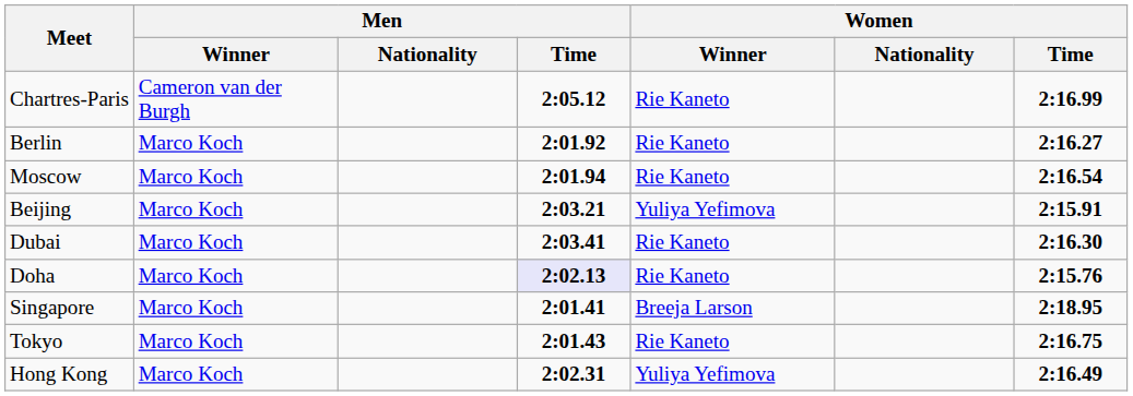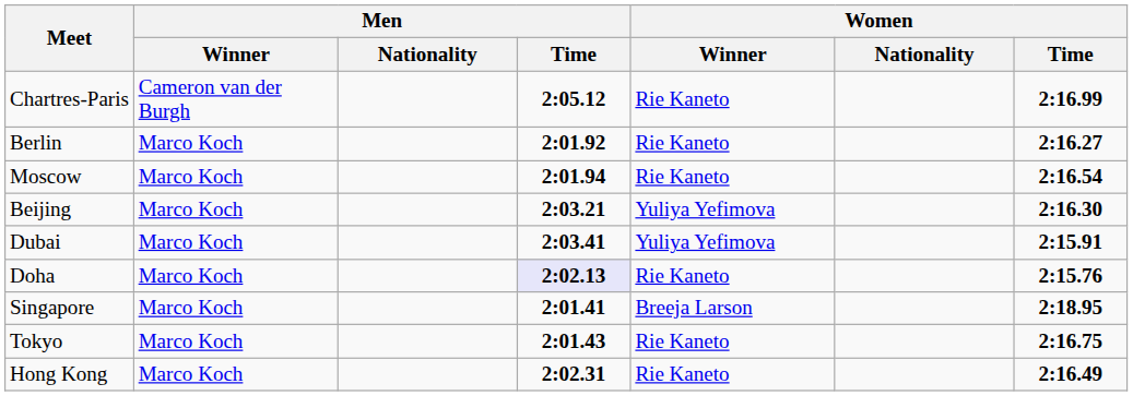 <table class="wikitable">
 <tr>
 <th rowspan="2">Meet</th>
 <th colspan="3">Men</th>
 <th colspan="3">Women</th>
 </tr>
 <tr>
 <th width=150>Winner</th>
 <th width=130>Nationality</th>
 <th width=80>Time</th>
 <th width=150>Winner</th>
 <th width=130>Nationality</th>
 <th width=80>Time</th>
 </tr>
 <tr>
 <td>Chartres-Paris</td>
 <td><a href='#'>Cameron van der Burgh</a></td>
 <td></td>
 <td align=center><strong>2:05.12</strong></td>
 <td><a href='#'>Rie Kaneto</a></td>
 <td></td>
 <td align=center><strong>2:16.99</strong></td>
 </tr>
 <tr>
 <td>Berlin</td>
 <td><a href='#'>Marco Koch</a></td>
 <td></td>
 <td align=center><strong>2:01.92</strong></td>
 <td><a href='#'>Rie Kaneto</a></td>
 <td></td>
 <td align=center><strong>2:16.27</strong></td>
 </tr>
 <tr>
 <td>Moscow</td>
 <td><a href='#'>Marco Koch</a></td>
 <td></td>
 <td align=center><strong>2:01.94</strong></td>
 <td><a href='#'>Rie Kaneto</a></td>
 <td></td>
 <td align=center><strong>2:16.54</strong></td>
 </tr>
 <tr>
 <td>Beijing</td>
 <td><a href='#'>Marco Koch</a></td>
 <td></td>
 <td align=center><strong>2:03.21</strong></td>
 <td><a href='#'>Yuliya Yefimova</a></td>
 <td></td>
-<td align=center><strong>2:15.91</strong></td>
+<td align=center><strong>2:16.30</strong></td>
 </tr>
 <tr>
 <td>Dubai</td>
 <td><a href='#'>Marco Koch</a></td>
 <td></td>
 <td align=center><strong>2:03.41</strong></td>
-<td><a href='#'>Rie Kaneto</a></td>
+<td><a href='#'>Yuliya Yefimova</a></td>
 <td></td>
-<td align=center><strong>2:16.30</strong></td>
+<td align=center><strong>2:15.91</strong></td>
 </tr>
 <tr>
 <td>Doha</td>
 <td><a href='#'>Marco Koch</a></td>
 <td></td>
 <td align=center style="background: lavender;"><strong>2:02.13</strong></td>
 <td><a href='#'>Rie Kaneto</a></td>
 <td></td>
 <td align=center><strong>2:15.76</strong></td>
 </tr>
 <tr>
 <td>Singapore</td>
 <td><a href='#'>Marco Koch</a></td>
 <td></td>
 <td align=center><strong>2:01.41</strong></td>
 <td><a href='#'>Breeja Larson</a></td>
 <td></td>
 <td align=center><strong>2:18.95</strong></td>
 </tr>
 <tr>
 <td>Tokyo</td>
 <td><a href='#'>Marco Koch</a></td>
 <td></td>
 <td align=center><strong>2:01.43</strong></td>
 <td><a href='#'>Rie Kaneto</a></td>
 <td></td>
 <td align=center><strong>2:16.75</strong></td>
 </tr>
 <tr>
 <td>Hong Kong</td>
 <td><a href='#'>Marco Koch</a></td>
 <td></td>
 <td align=center><strong>2:02.31</strong></td>
-<td><a href='#'>Yuliya Yefimova</a></td>
+<td><a href='#'>Rie Kaneto</a></td>
 <td></td>
 <td align=center><strong>2:16.49</strong></td>
 </tr>
 </table>
